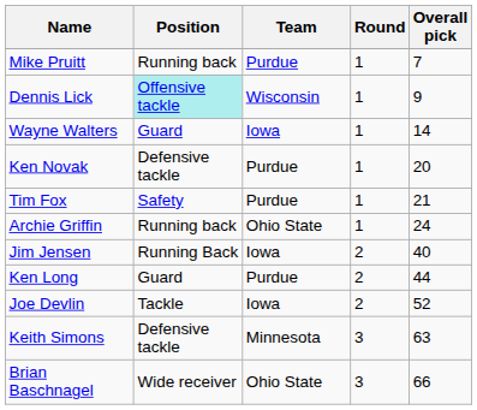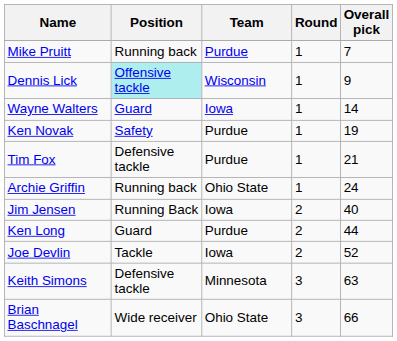 <table class="sortable wikitable">
 <tr>
 <th width="120">Name</th>
 <th width="100">Position</th>
 <th width="100">Team</th>
 <th width="25">Round</th>
 <th width="25">Overall pick</th>
 </tr>
 <tr align="left" bgcolor="">
 </tr>
 <tr>
 <td><a href='#'>Mike Pruitt</a></td>
 <td>Running back</td>
 <td><a href='#'>Purdue</a></td>
 <td>1</td>
 <td>7</td>
 </tr>
 <tr>
 <td><a href='#'>Dennis Lick</a></td>
 <td style="background: paleturquoise;"><a href='#'>Offensive tackle</a></td>
 <td><a href='#'>Wisconsin</a></td>
 <td>1</td>
 <td>9</td>
 </tr>
 <tr>
 <td><a href='#'>Wayne Walters</a></td>
 <td><a href='#'>Guard</a></td>
 <td><a href='#'>Iowa</a></td>
 <td>1</td>
 <td>14</td>
 </tr>
 <tr>
 <td><a href='#'>Ken Novak</a></td>
-<td>Defensive tackle</td>
+<td><a href='#'>Safety</a></td>
 <td>Purdue</td>
 <td>1</td>
-<td>20</td>
+<td>19</td>
 </tr>
 <tr>
 <td><a href='#'>Tim Fox</a></td>
-<td><a href='#'>Safety</a></td>
+<td>Defensive tackle</td>
 <td>Purdue</td>
 <td>1</td>
 <td>21</td>
 </tr>
 <tr>
 <td><a href='#'>Archie Griffin</a></td>
 <td>Running back</td>
 <td>Ohio State</td>
 <td>1</td>
 <td>24</td>
 </tr>
 <tr>
 <td><a href='#'>Jim Jensen</a></td>
 <td>Running Back</td>
 <td>Iowa</td>
 <td>2</td>
 <td>40</td>
 </tr>
 <tr>
 <td><a href='#'>Ken Long</a></td>
 <td>Guard</td>
 <td>Purdue</td>
 <td>2</td>
 <td>44</td>
 </tr>
 <tr>
 <td><a href='#'>Joe Devlin</a></td>
 <td>Tackle</td>
 <td>Iowa</td>
 <td>2</td>
 <td>52</td>
 </tr>
 <tr>
 <td><a href='#'>Keith Simons</a></td>
 <td>Defensive tackle</td>
 <td>Minnesota</td>
 <td>3</td>
 <td>63</td>
 </tr>
 <tr>
 <td><a href='#'>Brian Baschnagel</a></td>
 <td>Wide receiver</td>
 <td>Ohio State</td>
 <td>3</td>
 <td>66</td>
 </tr>
 </table>
